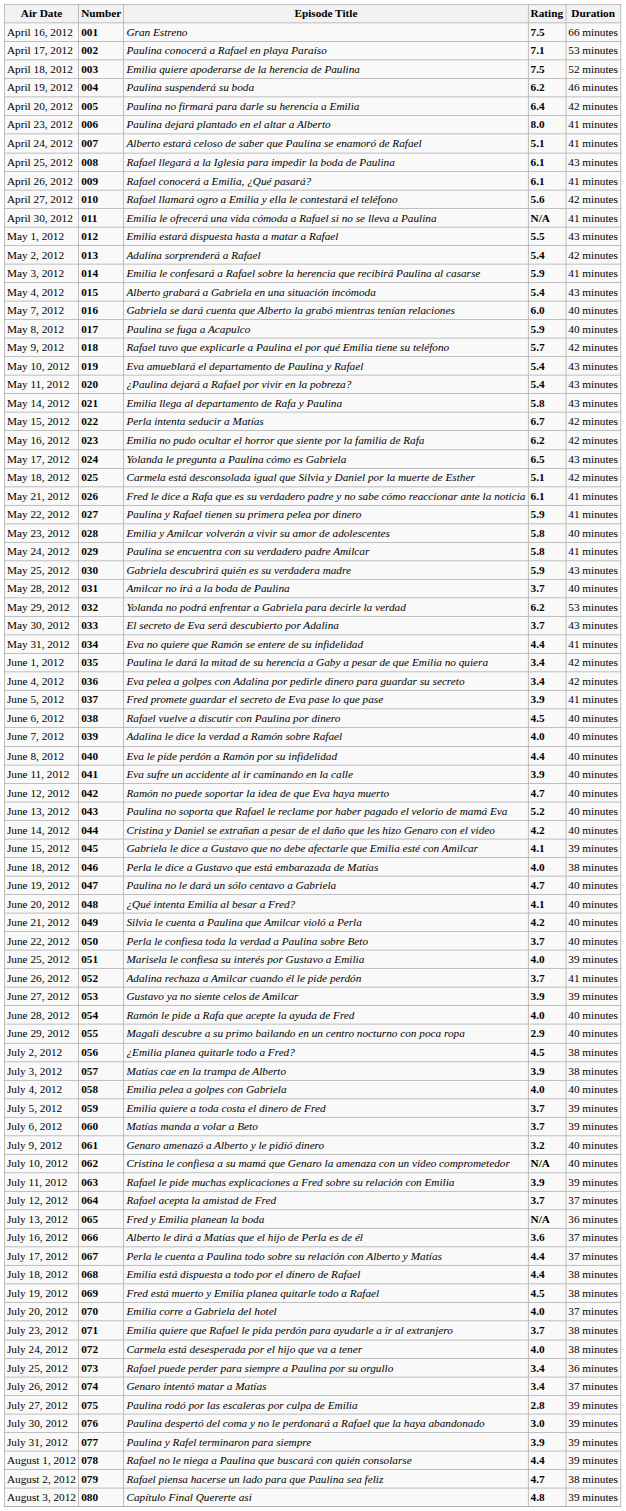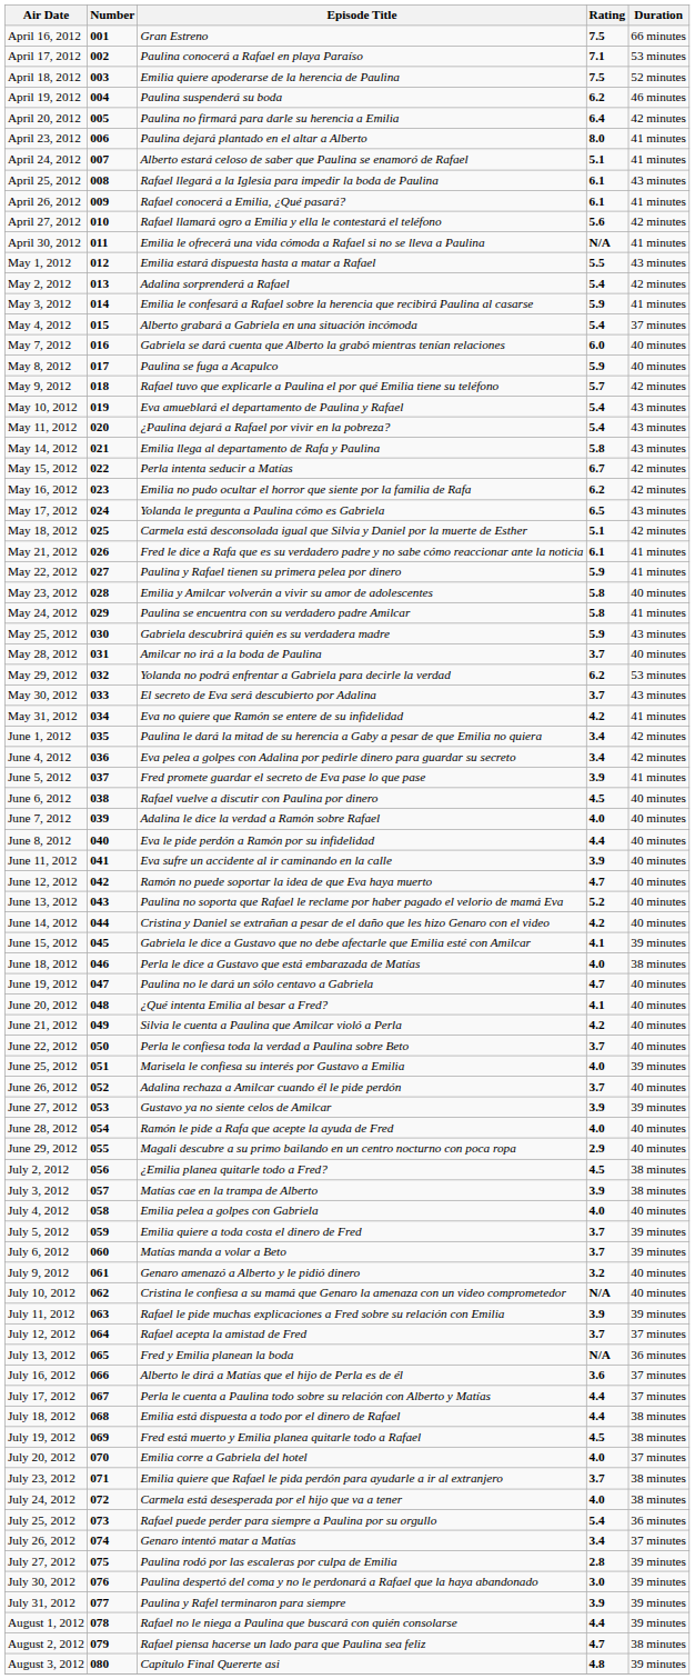 <table class="wikitable" style="font-size:95%;">
 <tr>
 <th>Air Date</th>
 <th>Number</th>
 <th>Episode Title</th>
 <th>Rating</th>
 <th>Duration</th>
 </tr>
 <tr>
 <td>April 16, 2012</td>
 <td><strong>001</strong></td>
 <td><em>Gran Estreno</em></td>
 <td><strong>7.5</strong></td>
 <td>66 minutes</td>
 </tr>
 <tr>
 <td>April 17, 2012</td>
 <td><strong>002</strong></td>
 <td><em>Paulina conocerá a Rafael en playa Paraíso</em></td>
 <td><strong>7.1</strong></td>
 <td>53 minutes</td>
 </tr>
 <tr>
 <td>April 18, 2012</td>
 <td><strong>003</strong></td>
 <td><em>Emilia quiere apoderarse de la herencia de Paulina</em></td>
 <td><strong>7.5</strong></td>
 <td>52 minutes</td>
 </tr>
 <tr>
 <td>April 19, 2012</td>
 <td><strong>004</strong></td>
 <td><em>Paulina suspenderá su boda</em></td>
 <td><strong>6.2</strong></td>
 <td>46 minutes</td>
 </tr>
 <tr>
 <td>April 20, 2012</td>
 <td><strong>005</strong></td>
 <td><em>Paulina no firmará para darle su herencia a Emilia</em></td>
 <td><strong>6.4</strong></td>
 <td>42 minutes</td>
 </tr>
 <tr>
 <td>April 23, 2012</td>
 <td><strong>006</strong></td>
 <td><em>Paulina dejará plantado en el altar a Alberto</em></td>
 <td><strong>8.0</strong></td>
 <td>41 minutes</td>
 </tr>
 <tr>
 <td>April 24, 2012</td>
 <td><strong>007</strong></td>
 <td><em>Alberto estará celoso de saber que Paulina se enamoró de Rafael</em></td>
 <td><strong>5.1</strong></td>
 <td>41 minutes</td>
 </tr>
 <tr>
 <td>April 25, 2012</td>
 <td><strong>008</strong></td>
 <td><em>Rafael llegará a la Iglesia para impedir la boda de Paulina</em></td>
 <td><strong>6.1</strong></td>
 <td>43 minutes</td>
 </tr>
 <tr>
 <td>April 26, 2012</td>
 <td><strong>009</strong></td>
 <td><em>Rafael conocerá a Emilia, ¿Qué pasará?</em></td>
 <td><strong>6.1</strong></td>
 <td>41 minutes</td>
 </tr>
 <tr>
 <td>April 27, 2012</td>
 <td><strong>010</strong></td>
 <td><em>Rafael llamará ogro a Emilia y ella le contestará el teléfono</em></td>
 <td><strong>5.6</strong></td>
 <td>42 minutes</td>
 </tr>
 <tr>
 <td>April 30, 2012</td>
 <td><strong>011</strong></td>
 <td><em>Emilia le ofrecerá una vida cómoda a Rafael si no se lleva a Paulina</em></td>
 <td><strong>N/A</strong></td>
 <td>41 minutes</td>
 </tr>
 <tr>
 <td>May 1, 2012</td>
 <td><strong>012</strong></td>
 <td><em>Emilia estará dispuesta hasta a matar a Rafael</em></td>
 <td><strong>5.5</strong></td>
 <td>43 minutes</td>
 </tr>
 <tr>
 <td>May 2, 2012</td>
 <td><strong>013</strong></td>
 <td><em>Adalina sorprenderá a Rafael</em></td>
 <td><strong>5.4</strong></td>
 <td>42 minutes</td>
 </tr>
 <tr>
 <td>May 3, 2012</td>
 <td><strong>014</strong></td>
 <td><em>Emilia le confesará a Rafael sobre la herencia que recibirá Paulina al casarse</em></td>
 <td><strong>5.9</strong></td>
 <td>41 minutes</td>
 </tr>
 <tr>
 <td>May 4, 2012</td>
 <td><strong>015</strong></td>
 <td><em>Alberto grabará a Gabriela en una situación incómoda</em></td>
 <td><strong>5.4</strong></td>
-<td>43 minutes</td>
+<td>37 minutes</td>
 </tr>
 <tr>
 <td>May 7, 2012</td>
 <td><strong>016</strong></td>
 <td><em>Gabriela se dará cuenta que Alberto la grabó mientras tenían relaciones</em></td>
 <td><strong>6.0</strong></td>
 <td>40 minutes</td>
 </tr>
 <tr>
 <td>May 8, 2012</td>
 <td><strong>017</strong></td>
 <td><em>Paulina se fuga a Acapulco</em></td>
 <td><strong>5.9</strong></td>
 <td>40 minutes</td>
 </tr>
 <tr>
 <td>May 9, 2012</td>
 <td><strong>018</strong></td>
 <td><em>Rafael tuvo que explicarle a Paulina el por qué Emilia tiene su teléfono</em></td>
 <td><strong>5.7</strong></td>
 <td>42 minutes</td>
 </tr>
 <tr>
 <td>May 10, 2012</td>
 <td><strong>019</strong></td>
 <td><em>Eva amueblará el departamento de Paulina y Rafael</em></td>
 <td><strong>5.4</strong></td>
 <td>43 minutes</td>
 </tr>
 <tr>
 <td>May 11, 2012</td>
 <td><strong>020</strong></td>
 <td><em>¿Paulina dejará a Rafael por vivir en la pobreza?</em></td>
 <td><strong>5.4</strong></td>
 <td>43 minutes</td>
 </tr>
 <tr>
 <td>May 14, 2012</td>
 <td><strong>021</strong></td>
 <td><em>Emilia llega al departamento de Rafa y Paulina</em></td>
 <td><strong>5.8</strong></td>
 <td>43 minutes</td>
 </tr>
 <tr>
 <td>May 15, 2012</td>
 <td><strong>022</strong></td>
 <td><em>Perla intenta seducir a Matías</em></td>
 <td><strong>6.7</strong></td>
 <td>42 minutes</td>
 </tr>
 <tr>
 <td>May 16, 2012</td>
 <td><strong>023</strong></td>
 <td><em>Emilia no pudo ocultar el horror que siente por la familia de Rafa</em></td>
 <td><strong>6.2</strong></td>
 <td>42 minutes</td>
 </tr>
 <tr>
 <td>May 17, 2012</td>
 <td><strong>024</strong></td>
 <td><em>Yolanda le pregunta a Paulina cómo es Gabriela</em></td>
 <td><strong>6.5</strong></td>
 <td>43 minutes</td>
 </tr>
 <tr>
 <td>May 18, 2012</td>
 <td><strong>025</strong></td>
 <td><em>Carmela está desconsolada igual que Silvia y Daniel por la muerte de Esther</em></td>
 <td><strong>5.1</strong></td>
 <td>42 minutes</td>
 </tr>
 <tr>
 <td>May 21, 2012</td>
 <td><strong>026</strong></td>
 <td><em>Fred le dice a Rafa que es su verdadero padre y no sabe cómo reaccionar ante la noticia</em></td>
 <td><strong>6.1</strong></td>
 <td>41 minutes</td>
 </tr>
 <tr>
 <td>May 22, 2012</td>
 <td><strong>027</strong></td>
 <td><em>Paulina y Rafael tienen su primera pelea por dinero</em></td>
 <td><strong>5.9</strong></td>
 <td>41 minutes</td>
 </tr>
 <tr>
 <td>May 23, 2012</td>
 <td><strong>028</strong></td>
 <td><em>Emilia y Amilcar volverán a vivir su amor de adolescentes</em></td>
 <td><strong>5.8</strong></td>
 <td>40 minutes</td>
 </tr>
 <tr>
 <td>May 24, 2012</td>
 <td><strong>029</strong></td>
 <td><em>Paulina se encuentra con su verdadero padre Amilcar</em></td>
 <td><strong>5.8</strong></td>
 <td>41 minutes</td>
 </tr>
 <tr>
 <td>May 25, 2012</td>
 <td><strong>030</strong></td>
 <td><em>Gabriela descubrirá quién es su verdadera madre</em></td>
 <td><strong>5.9</strong></td>
 <td>43 minutes</td>
 </tr>
 <tr>
 <td>May 28, 2012</td>
 <td><strong>031</strong></td>
 <td><em>Amilcar no irá a la boda de Paulina</em></td>
 <td><strong>3.7</strong></td>
 <td>40 minutes</td>
 </tr>
 <tr>
 <td>May 29, 2012</td>
 <td><strong>032</strong></td>
 <td><em>Yolanda no podrá enfrentar a Gabriela para decirle la verdad</em></td>
 <td><strong>6.2</strong></td>
 <td>53 minutes</td>
 </tr>
 <tr>
 <td>May 30, 2012</td>
 <td><strong>033</strong></td>
 <td><em>El secreto de Eva será descubierto por Adalina</em></td>
 <td><strong>3.7</strong></td>
 <td>43 minutes</td>
 </tr>
 <tr>
 <td>May 31, 2012</td>
 <td><strong>034</strong></td>
 <td><em>Eva no quiere que Ramón se entere de su infidelidad</em></td>
-<td><strong>4.4</strong></td>
+<td><strong>4.2</strong></td>
 <td>41 minutes</td>
 </tr>
 <tr>
 <td>June 1, 2012</td>
 <td><strong>035</strong></td>
 <td><em>Paulina le dará la mitad de su herencia a Gaby a pesar de que Emilia no quiera</em></td>
 <td><strong>3.4</strong></td>
 <td>42 minutes</td>
 </tr>
 <tr>
 <td>June 4, 2012</td>
 <td><strong>036</strong></td>
 <td><em>Eva pelea a golpes con Adalina por pedirle dinero para guardar su secreto</em></td>
 <td><strong>3.4</strong></td>
 <td>42 minutes</td>
 </tr>
 <tr>
 <td>June 5, 2012</td>
 <td><strong>037</strong></td>
 <td><em>Fred promete guardar el secreto de Eva pase lo que pase</em></td>
 <td><strong>3.9</strong></td>
 <td>41 minutes</td>
 </tr>
 <tr>
 <td>June 6, 2012</td>
 <td><strong>038</strong></td>
 <td><em>Rafael vuelve a discutir con Paulina por dinero</em></td>
 <td><strong>4.5</strong></td>
 <td>40 minutes</td>
 </tr>
 <tr>
 <td>June 7, 2012</td>
 <td><strong>039</strong></td>
 <td><em>Adalina le dice la verdad a Ramón sobre Rafael</em></td>
 <td><strong>4.0</strong></td>
 <td>40 minutes</td>
 </tr>
 <tr>
 <td>June 8, 2012</td>
 <td><strong>040</strong></td>
 <td><em>Eva le pide perdón a Ramón por su infidelidad</em></td>
 <td><strong>4.4</strong></td>
 <td>40 minutes</td>
 </tr>
 <tr>
 <td>June 11, 2012</td>
 <td><strong>041</strong></td>
 <td><em>Eva sufre un accidente al ir caminando en la calle</em></td>
 <td><strong>3.9</strong></td>
 <td>40 minutes</td>
 </tr>
 <tr>
 <td>June 12, 2012</td>
 <td><strong>042</strong></td>
 <td><em>Ramón no puede soportar la idea de que Eva haya muerto</em></td>
 <td><strong>4.7</strong></td>
 <td>40 minutes</td>
 </tr>
 <tr>
 <td>June 13, 2012</td>
 <td><strong>043</strong></td>
 <td><em>Paulina no soporta que Rafael le reclame por haber pagado el velorio de mamá Eva</em></td>
 <td><strong>5.2</strong></td>
 <td>40 minutes</td>
 </tr>
 <tr>
 <td>June 14, 2012</td>
 <td><strong>044</strong></td>
 <td><em>Cristina y Daniel se extrañan a pesar de el daño que les hizo Genaro con el video</em></td>
 <td><strong>4.2</strong></td>
 <td>40 minutes</td>
 </tr>
 <tr>
 <td>June 15, 2012</td>
 <td><strong>045</strong></td>
 <td><em>Gabriela le dice a Gustavo que no debe afectarle que Emilia esté con Amilcar</em></td>
 <td><strong>4.1</strong></td>
 <td>39 minutes</td>
 </tr>
 <tr>
 <td>June 18, 2012</td>
 <td><strong>046</strong></td>
 <td><em>Perla le dice a Gustavo que está embarazada de Matías</em></td>
 <td><strong>4.0</strong></td>
 <td>38 minutes</td>
 </tr>
 <tr>
 <td>June 19, 2012</td>
 <td><strong>047</strong></td>
 <td><em>Paulina no le dará un sólo centavo a Gabriela</em></td>
 <td><strong>4.7</strong></td>
 <td>40 minutes</td>
 </tr>
 <tr>
 <td>June 20, 2012</td>
 <td><strong>048</strong></td>
 <td><em>¿Qué intenta Emilia al besar a Fred?</em></td>
 <td><strong>4.1</strong></td>
 <td>40 minutes</td>
 </tr>
 <tr>
 <td>June 21, 2012</td>
 <td><strong>049</strong></td>
 <td><em>Silvia le cuenta a Paulina que Amilcar violó a Perla</em></td>
 <td><strong>4.2</strong></td>
 <td>40 minutes</td>
 </tr>
 <tr>
 <td>June 22, 2012</td>
 <td><strong>050</strong></td>
 <td><em>Perla le confiesa toda la verdad a Paulina sobre Beto</em></td>
 <td><strong>3.7</strong></td>
 <td>40 minutes</td>
 </tr>
 <tr>
 <td>June 25, 2012</td>
 <td><strong>051</strong></td>
 <td><em>Marisela le confiesa su interés por Gustavo a Emilia</em></td>
 <td><strong>4.0</strong></td>
 <td>39 minutes</td>
 </tr>
 <tr>
 <td>June 26, 2012</td>
 <td><strong>052</strong></td>
 <td><em>Adalina rechaza a Amilcar cuando él le pide perdón</em></td>
 <td><strong>3.7</strong></td>
-<td>41 minutes</td>
+<td>40 minutes</td>
 </tr>
 <tr>
 <td>June 27, 2012</td>
 <td><strong>053</strong></td>
 <td><em>Gustavo ya no siente celos de Amilcar</em></td>
 <td><strong>3.9</strong></td>
 <td>39 minutes</td>
 </tr>
 <tr>
 <td>June 28, 2012</td>
 <td><strong>054</strong></td>
 <td><em>Ramón le pide a Rafa que acepte la ayuda de Fred</em></td>
 <td><strong>4.0</strong></td>
 <td>40 minutes</td>
 </tr>
 <tr>
 <td>June 29, 2012</td>
 <td><strong>055</strong></td>
 <td><em>Magali descubre a su primo bailando en un centro nocturno con poca ropa</em></td>
 <td><strong>2.9</strong></td>
 <td>40 minutes</td>
 </tr>
 <tr>
 <td>July 2, 2012</td>
 <td><strong>056</strong></td>
 <td><em>¿Emilia planea quitarle todo a Fred?</em></td>
 <td><strong>4.5</strong></td>
 <td>38 minutes</td>
 </tr>
 <tr>
 <td>July 3, 2012</td>
 <td><strong>057</strong></td>
 <td><em>Matías cae en la trampa de Alberto</em></td>
 <td><strong>3.9</strong></td>
 <td>38 minutes</td>
 </tr>
 <tr>
 <td>July 4, 2012</td>
 <td><strong>058</strong></td>
 <td><em>Emilia pelea a golpes con Gabriela</em></td>
 <td><strong>4.0</strong></td>
 <td>40 minutes</td>
 </tr>
 <tr>
 <td>July 5, 2012</td>
 <td><strong>059</strong></td>
 <td><em>Emilia quiere a toda costa el dinero de Fred</em></td>
 <td><strong>3.7</strong></td>
 <td>39 minutes</td>
 </tr>
 <tr>
 <td>July 6, 2012</td>
 <td><strong>060</strong></td>
 <td><em>Matías manda a volar a Beto</em></td>
 <td><strong>3.7</strong></td>
 <td>39 minutes</td>
 </tr>
 <tr>
 <td>July 9, 2012</td>
 <td><strong>061</strong></td>
 <td><em>Genaro amenazó a Alberto y le pidió dinero</em></td>
 <td><strong>3.2</strong></td>
 <td>40 minutes</td>
 </tr>
 <tr>
 <td>July 10, 2012</td>
 <td><strong>062</strong></td>
 <td><em>Cristina le confiesa a su mamá que Genaro la amenaza con un video comprometedor</em></td>
 <td><strong>N/A</strong></td>
 <td>40 minutes</td>
 </tr>
 <tr>
 <td>July 11, 2012</td>
 <td><strong>063</strong></td>
 <td><em>Rafael le pide muchas explicaciones a Fred sobre su relación con Emilia</em></td>
 <td><strong>3.9</strong></td>
 <td>39 minutes</td>
 </tr>
 <tr>
 <td>July 12, 2012</td>
 <td><strong>064</strong></td>
 <td><em>Rafael acepta la amistad de Fred</em></td>
 <td><strong>3.7</strong></td>
 <td>37 minutes</td>
 </tr>
 <tr>
 <td>July 13, 2012</td>
 <td><strong>065</strong></td>
 <td><em>Fred y Emilia planean la boda</em></td>
 <td><strong>N/A</strong></td>
 <td>36 minutes</td>
 </tr>
 <tr>
 <td>July 16, 2012</td>
 <td><strong>066</strong></td>
 <td><em>Alberto le dirá a Matías que el hijo de Perla es de él</em></td>
 <td><strong>3.6</strong></td>
 <td>37 minutes</td>
 </tr>
 <tr>
 <td>July 17, 2012</td>
 <td><strong>067</strong></td>
 <td><em>Perla le cuenta a Paulina todo sobre su relación con Alberto y Matías</em></td>
 <td><strong>4.4</strong></td>
 <td>37 minutes</td>
 </tr>
 <tr>
 <td>July 18, 2012</td>
 <td><strong>068</strong></td>
 <td><em>Emilia está dispuesta a todo por el dinero de Rafael</em></td>
 <td><strong>4.4</strong></td>
 <td>38 minutes</td>
 </tr>
 <tr>
 <td>July 19, 2012</td>
 <td><strong>069</strong></td>
 <td><em>Fred está muerto y Emilia planea quitarle todo a Rafael</em></td>
 <td><strong>4.5</strong></td>
 <td>38 minutes</td>
 </tr>
 <tr>
 <td>July 20, 2012</td>
 <td><strong>070</strong></td>
 <td><em>Emilia corre a Gabriela del hotel</em></td>
 <td><strong>4.0</strong></td>
 <td>37 minutes</td>
 </tr>
 <tr>
 <td>July 23, 2012</td>
 <td><strong>071</strong></td>
 <td><em>Emilia quiere que Rafael le pida perdón para ayudarle a ir al extranjero</em></td>
 <td><strong>3.7</strong></td>
 <td>38 minutes</td>
 </tr>
 <tr>
 <td>July 24, 2012</td>
 <td><strong>072</strong></td>
 <td><em>Carmela está desesperada por el hijo que va a tener</em></td>
 <td><strong>4.0</strong></td>
 <td>38 minutes</td>
 </tr>
 <tr>
 <td>July 25, 2012</td>
 <td><strong>073</strong></td>
 <td><em>Rafael puede perder para siempre a Paulina por su orgullo</em></td>
-<td><strong>3.4</strong></td>
+<td><strong>5.4</strong></td>
 <td>36 minutes</td>
 </tr>
 <tr>
 <td>July 26, 2012</td>
 <td><strong>074</strong></td>
 <td><em>Genaro intentó matar a Matías</em></td>
 <td><strong>3.4</strong></td>
 <td>37 minutes</td>
 </tr>
 <tr>
 <td>July 27, 2012</td>
 <td><strong>075</strong></td>
 <td><em>Paulina rodó por las escaleras por culpa de Emilia</em></td>
 <td><strong>2.8</strong></td>
 <td>39 minutes</td>
 </tr>
 <tr>
 <td>July 30, 2012</td>
 <td><strong>076</strong></td>
 <td><em>Paulina despertó del coma y no le perdonará a Rafael que la haya abandonado</em></td>
 <td><strong>3.0</strong></td>
 <td>39 minutes</td>
 </tr>
 <tr>
 <td>July 31, 2012</td>
 <td><strong>077</strong></td>
 <td><em>Paulina y Rafel terminaron para siempre</em></td>
 <td><strong>3.9</strong></td>
 <td>39 minutes</td>
 </tr>
 <tr>
 <td>August 1, 2012</td>
 <td><strong>078</strong></td>
 <td><em>Rafael no le niega a Paulina que buscará con quién consolarse</em></td>
 <td><strong>4.4</strong></td>
 <td>39 minutes</td>
 </tr>
 <tr>
 <td>August 2, 2012</td>
 <td><strong>079</strong></td>
 <td><em>Rafael piensa hacerse un lado para que Paulina sea feliz</em></td>
 <td><strong>4.7</strong></td>
 <td>38 minutes</td>
 </tr>
 <tr>
 <td>August 3, 2012</td>
 <td><strong>080</strong></td>
 <td><em>Capítulo Final Quererte asi</em></td>
 <td><strong>4.8</strong></td>
 <td>39 minutes</td>
 </tr>
 <tr>
 </tr>
 </table>
